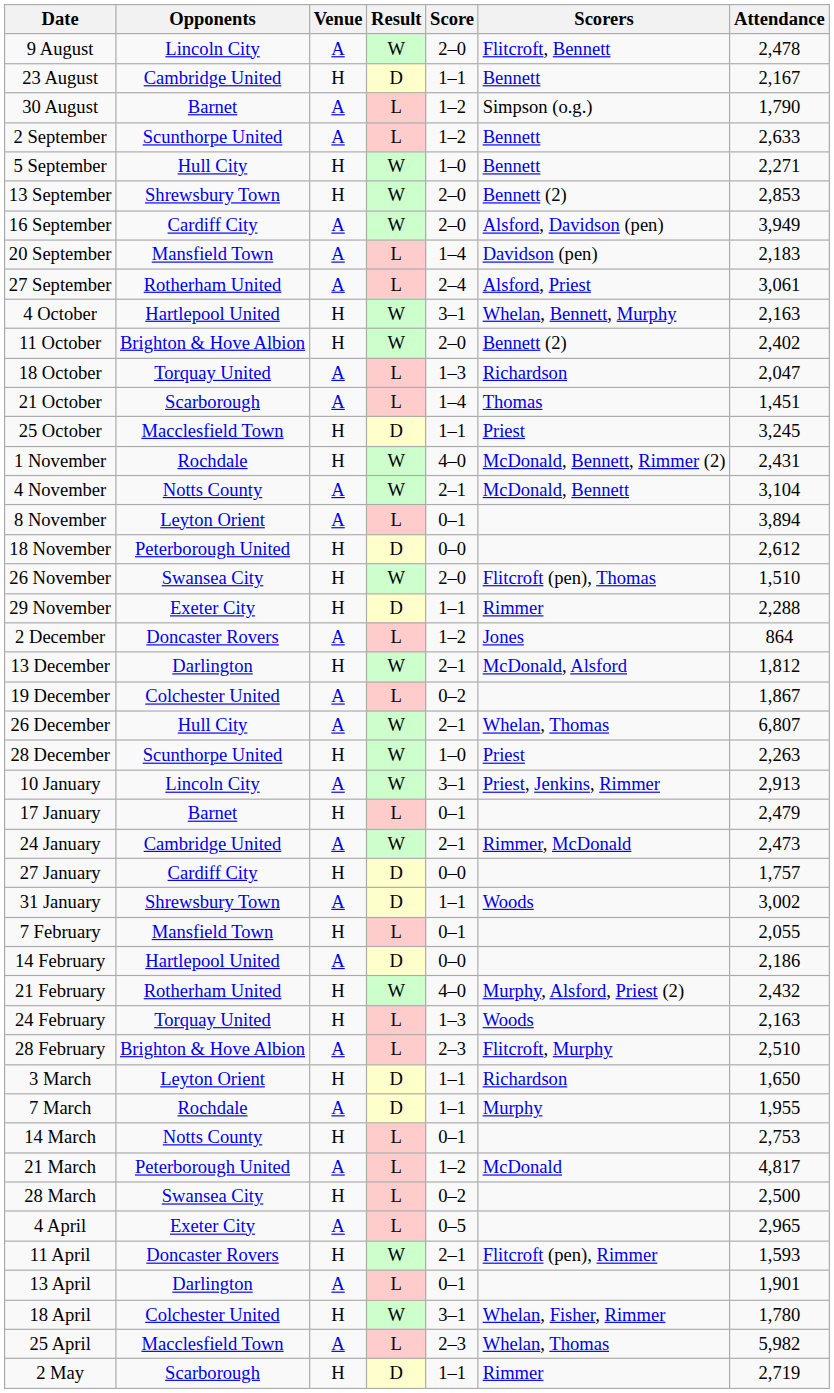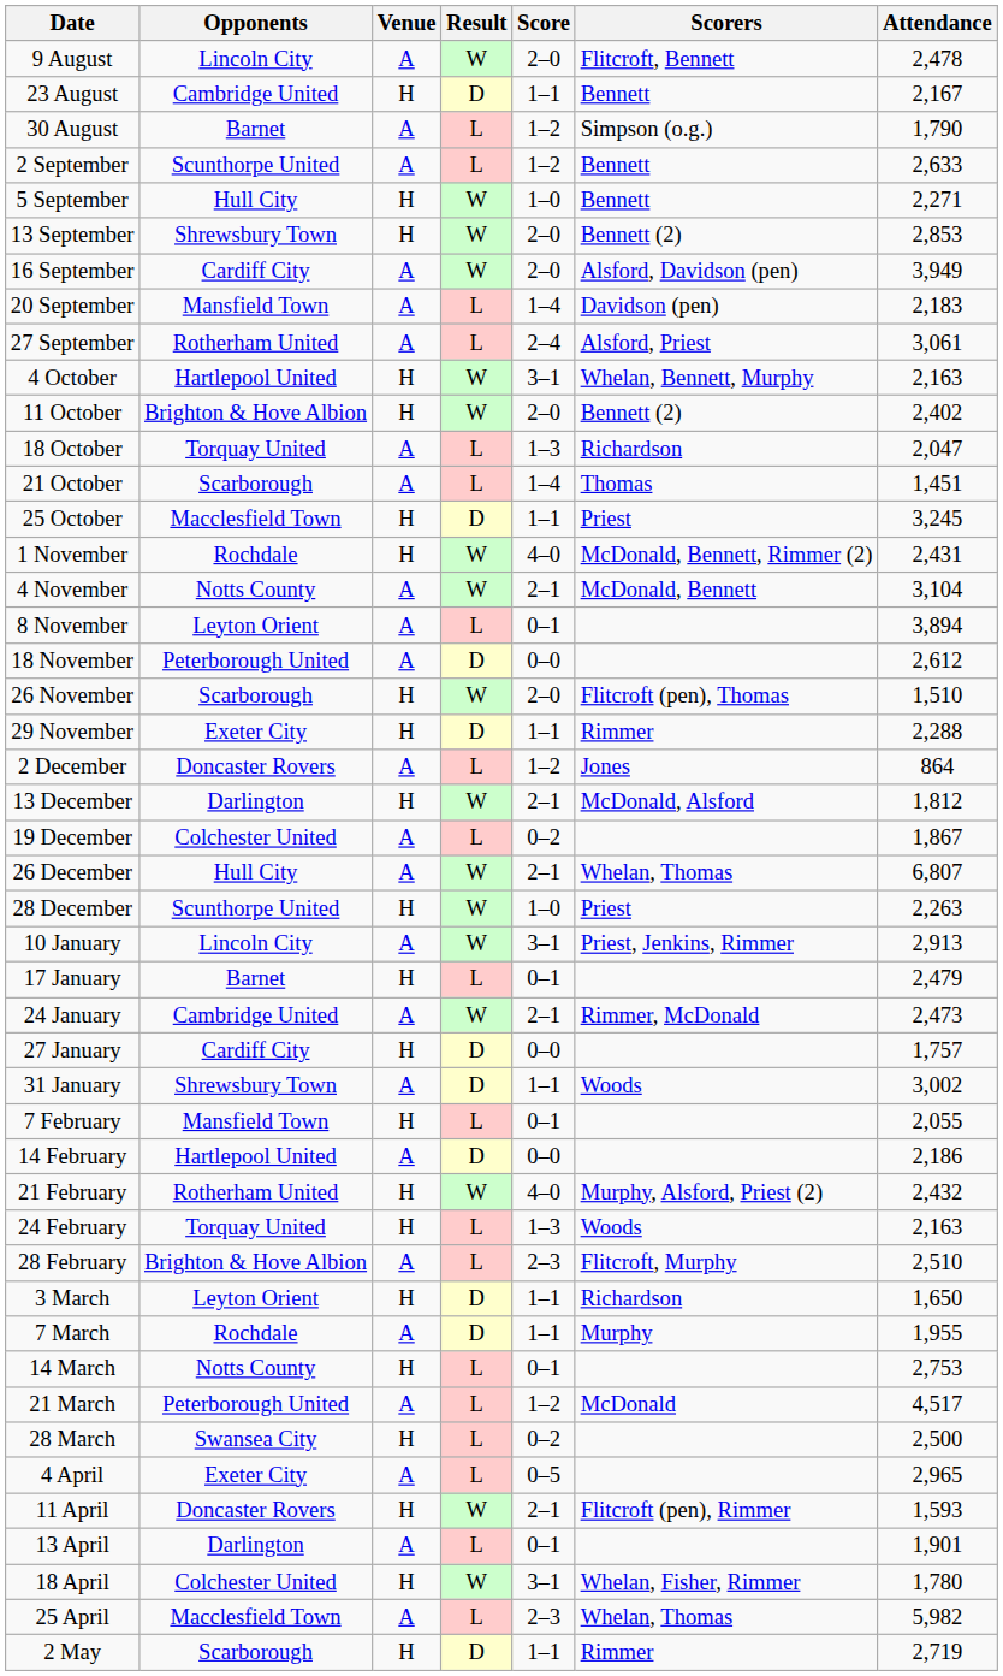 <table class="wikitable" style="text-align:center">
 <tr>
 <th>Date</th>
 <th>Opponents</th>
 <th>Venue</th>
 <th>Result</th>
 <th>Score</th>
 <th>Scorers</th>
 <th>Attendance</th>
 </tr>
 <tr>
 <td>9 August</td>
 <td><a href='#'>Lincoln City</a></td>
 <td><a href='#'>A</a></td>
 <td style="background-color:#CCFFCC">W</td>
 <td>2–0</td>
 <td align="left"><a href='#'>Flitcroft</a>, <a href='#'>Bennett</a></td>
 <td>2,478</td>
 </tr>
 <tr>
 <td>23 August</td>
 <td><a href='#'>Cambridge United</a></td>
 <td>H</td>
 <td style="background-color:#FFFFCC">D</td>
 <td>1–1</td>
 <td align="left"><a href='#'>Bennett</a></td>
 <td>2,167</td>
 </tr>
 <tr>
 <td>30 August</td>
 <td><a href='#'>Barnet</a></td>
 <td><a href='#'>A</a></td>
 <td style="background-color:#FFCCCC">L</td>
 <td>1–2</td>
 <td align="left">Simpson (o.g.)</td>
 <td>1,790</td>
 </tr>
 <tr>
 <td>2 September</td>
 <td><a href='#'>Scunthorpe United</a></td>
 <td><a href='#'>A</a></td>
 <td style="background-color:#FFCCCC">L</td>
 <td>1–2</td>
 <td align="left"><a href='#'>Bennett</a></td>
 <td>2,633</td>
 </tr>
 <tr>
 <td>5 September</td>
 <td><a href='#'>Hull City</a></td>
 <td>H</td>
 <td style="background-color:#CCFFCC">W</td>
 <td>1–0</td>
 <td align="left"><a href='#'>Bennett</a></td>
 <td>2,271</td>
 </tr>
 <tr>
 <td>13 September</td>
 <td><a href='#'>Shrewsbury Town</a></td>
 <td>H</td>
 <td style="background-color:#CCFFCC">W</td>
 <td>2–0</td>
 <td align="left"><a href='#'>Bennett</a> (2)</td>
 <td>2,853</td>
 </tr>
 <tr>
 <td>16 September</td>
 <td><a href='#'>Cardiff City</a></td>
 <td><a href='#'>A</a></td>
 <td style="background-color:#CCFFCC">W</td>
 <td>2–0</td>
 <td align="left"><a href='#'>Alsford</a>, <a href='#'>Davidson</a> (pen)</td>
 <td>3,949</td>
 </tr>
 <tr>
 <td>20 September</td>
 <td><a href='#'>Mansfield Town</a></td>
 <td><a href='#'>A</a></td>
 <td style="background-color:#FFCCCC">L</td>
 <td>1–4</td>
 <td align="left"><a href='#'>Davidson</a> (pen)</td>
 <td>2,183</td>
 </tr>
 <tr>
 <td>27 September</td>
 <td><a href='#'>Rotherham United</a></td>
 <td><a href='#'>A</a></td>
 <td style="background-color:#FFCCCC">L</td>
 <td>2–4</td>
 <td align="left"><a href='#'>Alsford</a>, <a href='#'>Priest</a></td>
 <td>3,061</td>
 </tr>
 <tr>
 <td>4 October</td>
 <td><a href='#'>Hartlepool United</a></td>
 <td>H</td>
 <td style="background-color:#CCFFCC">W</td>
 <td>3–1</td>
 <td align="left"><a href='#'>Whelan</a>, <a href='#'>Bennett</a>, <a href='#'>Murphy</a></td>
 <td>2,163</td>
 </tr>
 <tr>
 <td>11 October</td>
 <td><a href='#'>Brighton & Hove Albion</a></td>
 <td>H</td>
 <td style="background-color:#CCFFCC">W</td>
 <td>2–0</td>
 <td align="left"><a href='#'>Bennett</a> (2)</td>
 <td>2,402</td>
 </tr>
 <tr>
 <td>18 October</td>
 <td><a href='#'>Torquay United</a></td>
 <td><a href='#'>A</a></td>
 <td style="background-color:#FFCCCC">L</td>
 <td>1–3</td>
 <td align="left"><a href='#'>Richardson</a></td>
 <td>2,047</td>
 </tr>
 <tr>
 <td>21 October</td>
 <td><a href='#'>Scarborough</a></td>
 <td><a href='#'>A</a></td>
 <td style="background-color:#FFCCCC">L</td>
 <td>1–4</td>
 <td align="left"><a href='#'>Thomas</a></td>
 <td>1,451</td>
 </tr>
 <tr>
 <td>25 October</td>
 <td><a href='#'>Macclesfield Town</a></td>
 <td>H</td>
 <td style="background-color:#FFFFCC">D</td>
 <td>1–1</td>
 <td align="left"><a href='#'>Priest</a></td>
 <td>3,245</td>
 </tr>
 <tr>
 <td>1 November</td>
 <td><a href='#'>Rochdale</a></td>
 <td>H</td>
 <td style="background-color:#CCFFCC">W</td>
 <td>4–0</td>
 <td align="left"><a href='#'>McDonald</a>, <a href='#'>Bennett</a>, <a href='#'>Rimmer</a> (2)</td>
 <td>2,431</td>
 </tr>
 <tr>
 <td>4 November</td>
 <td><a href='#'>Notts County</a></td>
 <td><a href='#'>A</a></td>
 <td style="background-color:#CCFFCC">W</td>
 <td>2–1</td>
 <td align="left"><a href='#'>McDonald</a>, <a href='#'>Bennett</a></td>
 <td>3,104</td>
 </tr>
 <tr>
 <td>8 November</td>
 <td><a href='#'>Leyton Orient</a></td>
 <td><a href='#'>A</a></td>
 <td style="background-color:#FFCCCC">L</td>
 <td>0–1</td>
 <td align="left"></td>
 <td>3,894</td>
 </tr>
 <tr>
 <td>18 November</td>
 <td><a href='#'>Peterborough United</a></td>
-<td>H</td>
+<td><a href='#'>A</a></td>
 <td style="background-color:#FFFFCC">D</td>
 <td>0–0</td>
 <td align="left"></td>
 <td>2,612</td>
 </tr>
 <tr>
 <td>26 November</td>
-<td><a href='#'>Swansea City</a></td>
+<td><a href='#'>Scarborough</a></td>
 <td>H</td>
 <td style="background-color:#CCFFCC">W</td>
 <td>2–0</td>
 <td align="left"><a href='#'>Flitcroft</a> (pen), <a href='#'>Thomas</a></td>
 <td>1,510</td>
 </tr>
 <tr>
 <td>29 November</td>
 <td><a href='#'>Exeter City</a></td>
 <td>H</td>
 <td style="background-color:#FFFFCC">D</td>
 <td>1–1</td>
 <td align="left"><a href='#'>Rimmer</a></td>
 <td>2,288</td>
 </tr>
 <tr>
 <td>2 December</td>
 <td><a href='#'>Doncaster Rovers</a></td>
 <td><a href='#'>A</a></td>
 <td style="background-color:#FFCCCC">L</td>
 <td>1–2</td>
 <td align="left"><a href='#'>Jones</a></td>
 <td>864</td>
 </tr>
 <tr>
 <td>13 December</td>
 <td><a href='#'>Darlington</a></td>
 <td>H</td>
 <td style="background-color:#CCFFCC">W</td>
 <td>2–1</td>
 <td align="left"><a href='#'>McDonald</a>, <a href='#'>Alsford</a></td>
 <td>1,812</td>
 </tr>
 <tr>
 <td>19 December</td>
 <td><a href='#'>Colchester United</a></td>
 <td><a href='#'>A</a></td>
 <td style="background-color:#FFCCCC">L</td>
 <td>0–2</td>
 <td align="left"></td>
 <td>1,867</td>
 </tr>
 <tr>
 <td>26 December</td>
 <td><a href='#'>Hull City</a></td>
 <td><a href='#'>A</a></td>
 <td style="background-color:#CCFFCC">W</td>
 <td>2–1</td>
 <td align="left"><a href='#'>Whelan</a>, <a href='#'>Thomas</a></td>
 <td>6,807</td>
 </tr>
 <tr>
 <td>28 December</td>
 <td><a href='#'>Scunthorpe United</a></td>
 <td>H</td>
 <td style="background-color:#CCFFCC">W</td>
 <td>1–0</td>
 <td align="left"><a href='#'>Priest</a></td>
 <td>2,263</td>
 </tr>
 <tr>
 <td>10 January</td>
 <td><a href='#'>Lincoln City</a></td>
 <td><a href='#'>A</a></td>
 <td style="background-color:#CCFFCC">W</td>
 <td>3–1</td>
 <td align="left"><a href='#'>Priest</a>, <a href='#'>Jenkins</a>, <a href='#'>Rimmer</a></td>
 <td>2,913</td>
 </tr>
 <tr>
 <td>17 January</td>
 <td><a href='#'>Barnet</a></td>
 <td>H</td>
 <td style="background-color:#FFCCCC">L</td>
 <td>0–1</td>
 <td align="left"></td>
 <td>2,479</td>
 </tr>
 <tr>
 <td>24 January</td>
 <td><a href='#'>Cambridge United</a></td>
 <td><a href='#'>A</a></td>
 <td style="background-color:#CCFFCC">W</td>
 <td>2–1</td>
 <td align="left"><a href='#'>Rimmer</a>, <a href='#'>McDonald</a></td>
 <td>2,473</td>
 </tr>
 <tr>
 <td>27 January</td>
 <td><a href='#'>Cardiff City</a></td>
 <td>H</td>
 <td style="background-color:#FFFFCC">D</td>
 <td>0–0</td>
 <td align="left"></td>
 <td>1,757</td>
 </tr>
 <tr>
 <td>31 January</td>
 <td><a href='#'>Shrewsbury Town</a></td>
 <td><a href='#'>A</a></td>
 <td style="background-color:#FFFFCC">D</td>
 <td>1–1</td>
 <td align="left"><a href='#'>Woods</a></td>
 <td>3,002</td>
 </tr>
 <tr>
 <td>7 February</td>
 <td><a href='#'>Mansfield Town</a></td>
 <td>H</td>
 <td style="background-color:#FFCCCC">L</td>
 <td>0–1</td>
 <td align="left"></td>
 <td>2,055</td>
 </tr>
 <tr>
 <td>14 February</td>
 <td><a href='#'>Hartlepool United</a></td>
 <td><a href='#'>A</a></td>
 <td style="background-color:#FFFFCC">D</td>
 <td>0–0</td>
 <td align="left"></td>
 <td>2,186</td>
 </tr>
 <tr>
 <td>21 February</td>
 <td><a href='#'>Rotherham United</a></td>
 <td>H</td>
 <td style="background-color:#CCFFCC">W</td>
 <td>4–0</td>
 <td align="left"><a href='#'>Murphy</a>, <a href='#'>Alsford</a>, <a href='#'>Priest</a> (2)</td>
 <td>2,432</td>
 </tr>
 <tr>
 <td>24 February</td>
 <td><a href='#'>Torquay United</a></td>
 <td>H</td>
 <td style="background-color:#FFCCCC">L</td>
 <td>1–3</td>
 <td align="left"><a href='#'>Woods</a></td>
 <td>2,163</td>
 </tr>
 <tr>
 <td>28 February</td>
 <td><a href='#'>Brighton & Hove Albion</a></td>
 <td><a href='#'>A</a></td>
 <td style="background-color:#FFCCCC">L</td>
 <td>2–3</td>
 <td align="left"><a href='#'>Flitcroft</a>, <a href='#'>Murphy</a></td>
 <td>2,510</td>
 </tr>
 <tr>
 <td>3 March</td>
 <td><a href='#'>Leyton Orient</a></td>
 <td>H</td>
 <td style="background-color:#FFFFCC">D</td>
 <td>1–1</td>
 <td align="left"><a href='#'>Richardson</a></td>
 <td>1,650</td>
 </tr>
 <tr>
 <td>7 March</td>
 <td><a href='#'>Rochdale</a></td>
 <td><a href='#'>A</a></td>
 <td style="background-color:#FFFFCC">D</td>
 <td>1–1</td>
 <td align="left"><a href='#'>Murphy</a></td>
 <td>1,955</td>
 </tr>
 <tr>
 <td>14 March</td>
 <td><a href='#'>Notts County</a></td>
 <td>H</td>
 <td style="background-color:#FFCCCC">L</td>
 <td>0–1</td>
 <td align="left"></td>
 <td>2,753</td>
 </tr>
 <tr>
 <td>21 March</td>
 <td><a href='#'>Peterborough United</a></td>
 <td><a href='#'>A</a></td>
 <td style="background-color:#FFCCCC">L</td>
 <td>1–2</td>
 <td align="left"><a href='#'>McDonald</a></td>
-<td>4,817</td>
+<td>4,517</td>
 </tr>
 <tr>
 <td>28 March</td>
 <td><a href='#'>Swansea City</a></td>
 <td>H</td>
 <td style="background-color:#FFCCCC">L</td>
 <td>0–2</td>
 <td align="left"></td>
 <td>2,500</td>
 </tr>
 <tr>
 <td>4 April</td>
 <td><a href='#'>Exeter City</a></td>
 <td><a href='#'>A</a></td>
 <td style="background-color:#FFCCCC">L</td>
 <td>0–5</td>
 <td align="left"></td>
 <td>2,965</td>
 </tr>
 <tr>
 <td>11 April</td>
 <td><a href='#'>Doncaster Rovers</a></td>
 <td>H</td>
 <td style="background-color:#CCFFCC">W</td>
 <td>2–1</td>
 <td align="left"><a href='#'>Flitcroft</a> (pen), <a href='#'>Rimmer</a></td>
 <td>1,593</td>
 </tr>
 <tr>
 <td>13 April</td>
 <td><a href='#'>Darlington</a></td>
 <td><a href='#'>A</a></td>
 <td style="background-color:#FFCCCC">L</td>
 <td>0–1</td>
 <td align="left"></td>
 <td>1,901</td>
 </tr>
 <tr>
 <td>18 April</td>
 <td><a href='#'>Colchester United</a></td>
 <td>H</td>
 <td style="background-color:#CCFFCC">W</td>
 <td>3–1</td>
 <td align="left"><a href='#'>Whelan</a>, <a href='#'>Fisher</a>, <a href='#'>Rimmer</a></td>
 <td>1,780</td>
 </tr>
 <tr>
 <td>25 April</td>
 <td><a href='#'>Macclesfield Town</a></td>
 <td><a href='#'>A</a></td>
 <td style="background-color:#FFCCCC">L</td>
 <td>2–3</td>
 <td align="left"><a href='#'>Whelan</a>, <a href='#'>Thomas</a></td>
 <td>5,982</td>
 </tr>
 <tr>
 <td>2 May</td>
 <td><a href='#'>Scarborough</a></td>
 <td>H</td>
 <td style="background-color:#FFFFCC">D</td>
 <td>1–1</td>
 <td align="left"><a href='#'>Rimmer</a></td>
 <td>2,719</td>
 </tr>
 </table>
